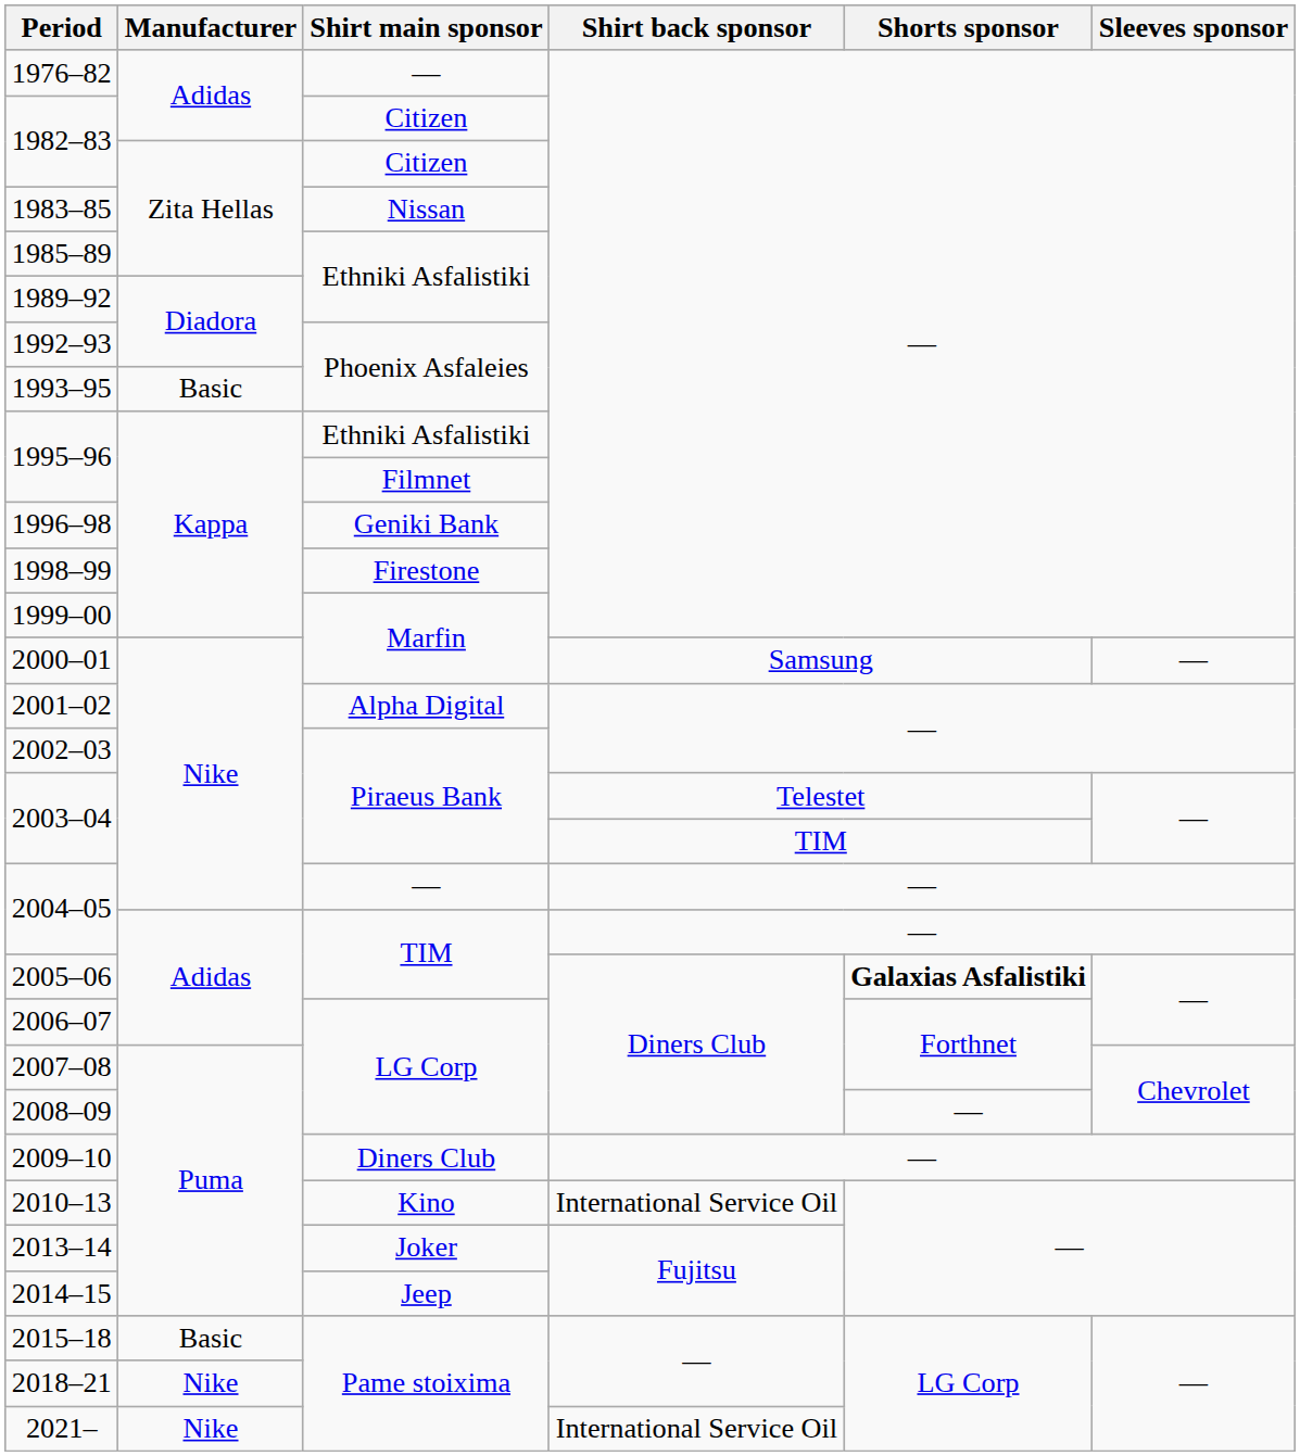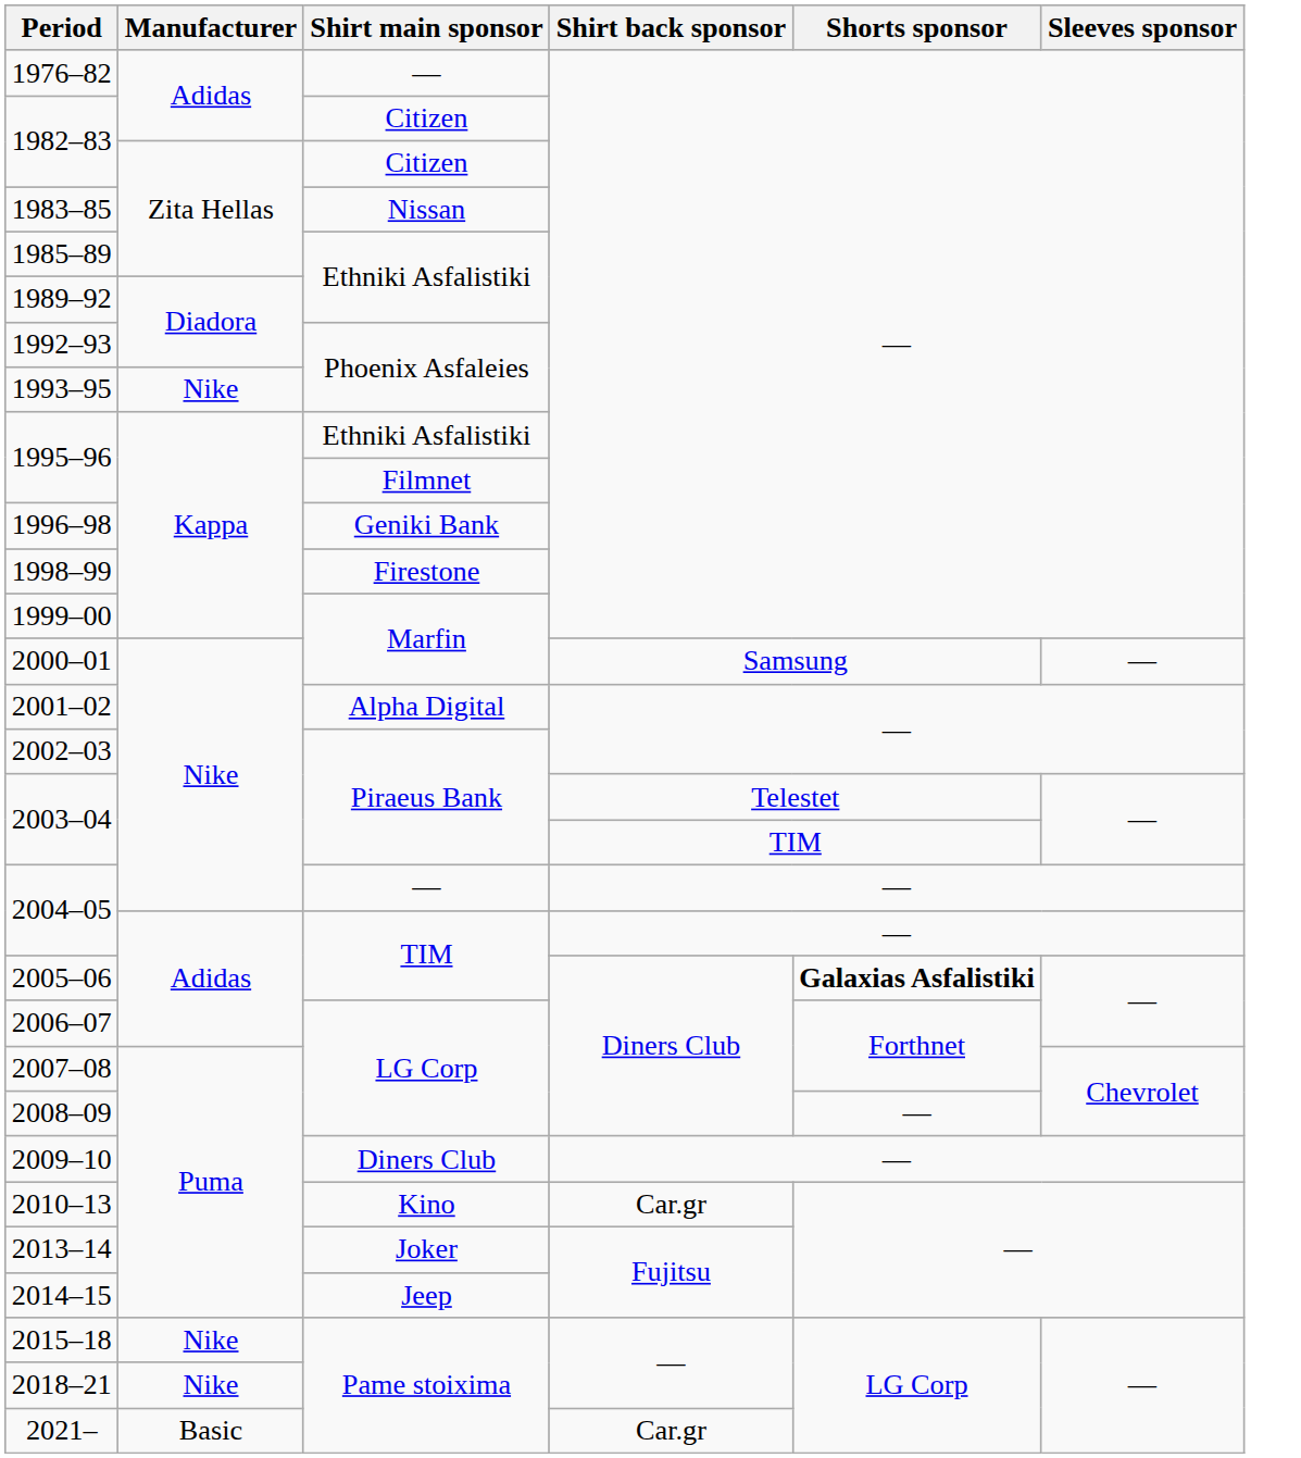 <table class="wikitable" style="text-align: center">
 <tr>
 <th>Period</th>
 <th>Manufacturer</th>
 <th>Shirt main sponsor</th>
 <th>Shirt back sponsor</th>
 <th>Shorts sponsor</th>
 <th>Sleeves sponsor</th>
 </tr>
 <tr>
 <td>1976–82</td>
 <td rowspan=2><a href='#'>Adidas</a></td>
 <td>—</td>
 <td colspan=3 rowspan=13>—</td>
 </tr>
 <tr>
 <td rowspan=2>1982–83</td>
 <td><a href='#'>Citizen</a></td>
 </tr>
 <tr>
 <td rowspan=3>Zita Hellas</td>
 <td><a href='#'>Citizen</a></td>
 </tr>
 <tr>
 <td>1983–85</td>
 <td><a href='#'>Nissan</a></td>
 </tr>
 <tr>
 <td>1985–89</td>
 <td rowspan=2>Ethniki Asfalistiki</td>
 </tr>
 <tr>
 <td>1989–92</td>
 <td rowspan=2><a href='#'>Diadora</a></td>
 </tr>
 <tr>
 <td>1992–93</td>
 <td rowspan=2>Phoenix Asfaleies</td>
 </tr>
 <tr>
 <td>1993–95</td>
-<td>Basic</td>
+<td><a href='#'>Nike</a></td>
 </tr>
 <tr>
 <td rowspan=2>1995–96</td>
 <td rowspan=5><a href='#'>Kappa</a></td>
 <td>Ethniki Asfalistiki</td>
 </tr>
 <tr>
 <td><a href='#'>Filmnet</a></td>
 </tr>
 <tr>
 <td>1996–98</td>
 <td><a href='#'>Geniki Bank</a></td>
 </tr>
 <tr>
 <td>1998–99</td>
 <td><a href='#'>Firestone</a></td>
 </tr>
 <tr>
 <td>1999–00</td>
 <td rowspan=2><a href='#'>Marfin</a></td>
 </tr>
 <tr>
 <td>2000–01</td>
 <td rowspan=6><a href='#'>Nike</a></td>
 <td colspan=2><a href='#'>Samsung</a></td>
 <td>—</td>
 </tr>
 <tr>
 <td>2001–02</td>
 <td><a href='#'>Alpha Digital</a></td>
 <td rowspan=2 colspan=3>—</td>
 </tr>
 <tr>
 <td>2002–03</td>
 <td rowspan=3><a href='#'>Piraeus Bank</a></td>
 </tr>
 <tr>
 <td rowspan=2>2003–04</td>
 <td colspan=2><a href='#'>Telestet</a></td>
 <td rowspan=2>—</td>
 </tr>
 <tr>
 <td colspan=2><a href='#'>TIM</a></td>
 </tr>
 <tr>
 <td rowspan=2>2004–05</td>
 <td>—</td>
 <td colspan=3>—</td>
 </tr>
 <tr>
 <td rowspan=3><a href='#'>Adidas</a></td>
 <td rowspan=2><a href='#'>TIM</a></td>
 <td colspan=3>—</td>
 </tr>
 <tr>
 <td>2005–06</td>
 <td rowspan=4><a href='#'>Diners Club</a></td>
 <td><strong>Galaxias Asfalistiki</strong></td>
 <td rowspan=2>—</td>
 </tr>
 <tr>
 <td>2006–07</td>
 <td rowspan=3><a href='#'>LG Corp</a></td>
 <td rowspan=2><a href='#'>Forthnet</a></td>
 </tr>
 <tr>
 <td>2007–08</td>
 <td rowspan=6><a href='#'>Puma</a></td>
 <td rowspan=2><a href='#'>Chevrolet</a></td>
 </tr>
 <tr>
 <td>2008–09</td>
 <td>—</td>
 </tr>
 <tr>
 <td>2009–10</td>
 <td><a href='#'>Diners Club</a></td>
 <td colspan=3>—</td>
 </tr>
 <tr>
 <td>2010–13</td>
 <td><a href='#'>Kino</a></td>
-<td>International Service Oil</td>
+<td>Car.gr</td>
 <td colspan=3 rowspan=3>—</td>
 </tr>
 <tr>
 <td>2013–14</td>
 <td><a href='#'>Joker</a></td>
 <td rowspan=2><a href='#'>Fujitsu</a></td>
 </tr>
 <tr>
 <td>2014–15</td>
 <td><a href='#'>Jeep</a></td>
 </tr>
 <tr>
 <td>2015–18</td>
-<td>Basic</td>
+<td><a href='#'>Nike</a></td>
 <td rowspan=3><a href='#'>Pame stoixima</a></td>
 <td rowspan=2>—</td>
 <td rowspan=3><a href='#'>LG Corp</a></td>
 <td rowspan=3>—</td>
 </tr>
 <tr>
 <td>2018–21</td>
 <td><a href='#'>Nike</a></td>
 </tr>
 <tr>
 <td>2021–</td>
-<td><a href='#'>Nike</a></td>
-<td>International Service Oil</td>
+<td>Basic</td>
+<td>Car.gr</td>
 </tr>
 </table>
